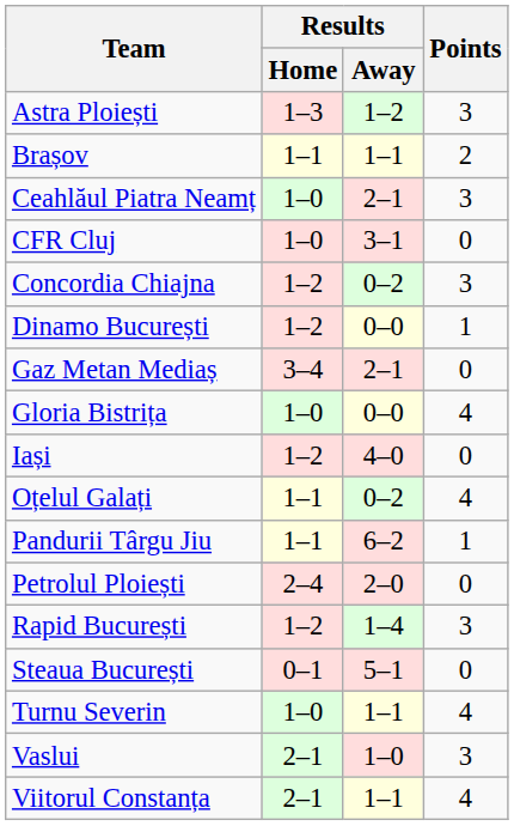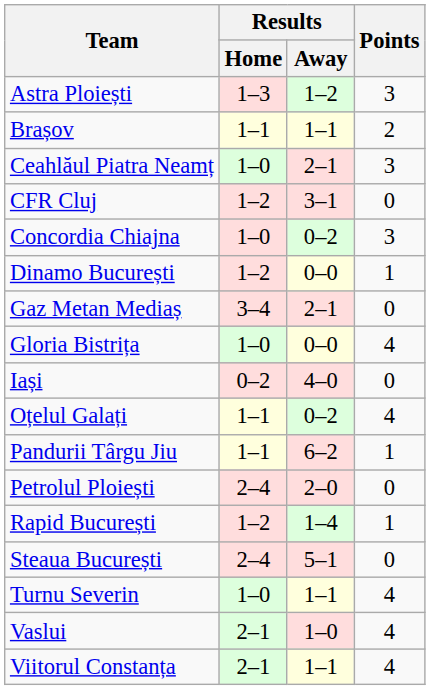 <table class="wikitable" style="text-align:center">
 <tr>
 <th rowspan=2>Team</th>
 <th colspan=2>Results</th>
 <th rowspan=2>Points</th>
 </tr>
 <tr>
 <th width=40>Home</th>
 <th width=40>Away</th>
 </tr>
 <tr>
 <td align=left><a href='#'>Astra Ploiești</a></td>
 <td style="background:#fdd;">1–3</td>
 <td style="background:#dfd;">1–2</td>
 <td>3</td>
 </tr>
 <tr>
 <td align=left><a href='#'>Brașov</a></td>
 <td style="background:#ffd;">1–1</td>
 <td style="background:#ffd;">1–1</td>
 <td>2</td>
 </tr>
 <tr>
 <td align=left><a href='#'>Ceahlăul Piatra Neamț</a></td>
 <td style="background:#dfd;">1–0</td>
 <td style="background:#fdd;">2–1</td>
 <td>3</td>
 </tr>
 <tr>
 <td align=left><a href='#'>CFR Cluj</a></td>
-<td style="background:#fdd;">1–0</td>
+<td style="background:#fdd;">1–2</td>
 <td style="background:#fdd;">3–1</td>
 <td>0</td>
 </tr>
 <tr>
 <td align=left><a href='#'>Concordia Chiajna</a></td>
-<td style="background:#fdd;">1–2</td>
+<td style="background:#fdd;">1–0</td>
 <td style="background:#dfd;">0–2</td>
 <td>3</td>
 </tr>
 <tr>
 <td align=left><a href='#'>Dinamo București</a></td>
 <td style="background:#fdd;">1–2</td>
 <td style="background:#ffd;">0–0</td>
 <td>1</td>
 </tr>
 <tr>
 <td align=left><a href='#'>Gaz Metan Mediaș</a></td>
 <td style="background:#fdd;">3–4</td>
 <td style="background:#fdd;">2–1</td>
 <td>0</td>
 </tr>
 <tr>
 <td align=left><a href='#'>Gloria Bistrița</a></td>
 <td style="background:#dfd;">1–0</td>
 <td style="background:#ffd;">0–0</td>
 <td>4</td>
 </tr>
 <tr>
 <td align=left><a href='#'>Iași</a></td>
-<td style="background:#fdd;">1–2</td>
+<td style="background:#fdd;">0–2</td>
 <td style="background:#fdd;">4–0</td>
 <td>0</td>
 </tr>
 <tr>
 <td align=left><a href='#'>Oțelul Galați</a></td>
 <td style="background:#ffd;">1–1</td>
 <td style="background:#dfd;">0–2</td>
 <td>4</td>
 </tr>
 <tr>
 <td align=left><a href='#'>Pandurii Târgu Jiu</a></td>
 <td style="background:#ffd;">1–1</td>
 <td style="background:#fdd;">6–2</td>
 <td>1</td>
 </tr>
 <tr>
 <td align=left><a href='#'>Petrolul Ploiești</a></td>
 <td style="background:#fdd;">2–4</td>
 <td style="background:#fdd;">2–0</td>
 <td>0</td>
 </tr>
 <tr>
 <td align=left><a href='#'>Rapid București</a></td>
 <td style="background:#fdd;">1–2</td>
 <td style="background:#dfd;">1–4</td>
-<td>3</td>
+<td>1</td>
 </tr>
 <tr>
 <td align=left><a href='#'>Steaua București</a></td>
-<td style="background:#fdd;">0–1</td>
+<td style="background:#fdd;">2–4</td>
 <td style="background:#fdd;">5–1</td>
 <td>0</td>
 </tr>
 <tr>
 <td align=left><a href='#'>Turnu Severin</a></td>
 <td style="background:#dfd;">1–0</td>
 <td style="background:#ffd;">1–1</td>
 <td>4</td>
 </tr>
 <tr>
 <td align=left><a href='#'>Vaslui</a></td>
 <td style="background:#dfd;">2–1</td>
 <td style="background:#fdd;">1–0</td>
-<td>3</td>
+<td>4</td>
 </tr>
 <tr>
 <td align=left><a href='#'>Viitorul Constanța</a></td>
 <td style="background:#dfd;">2–1</td>
 <td style="background:#ffd;">1–1</td>
 <td>4</td>
 </tr>
 </table>
